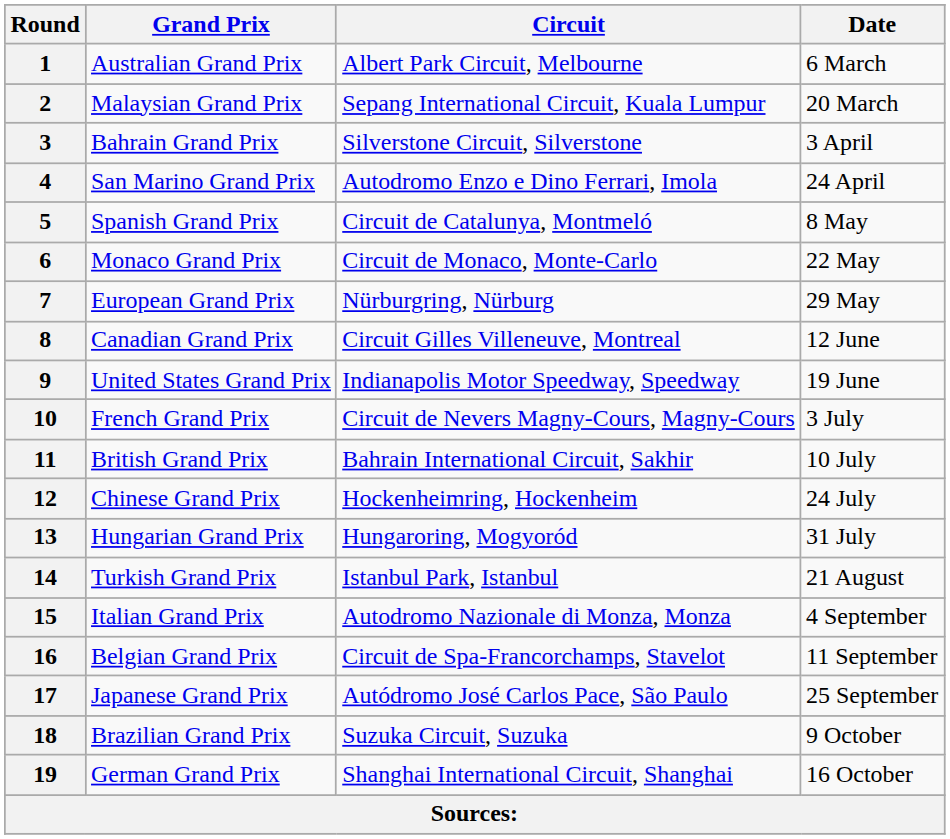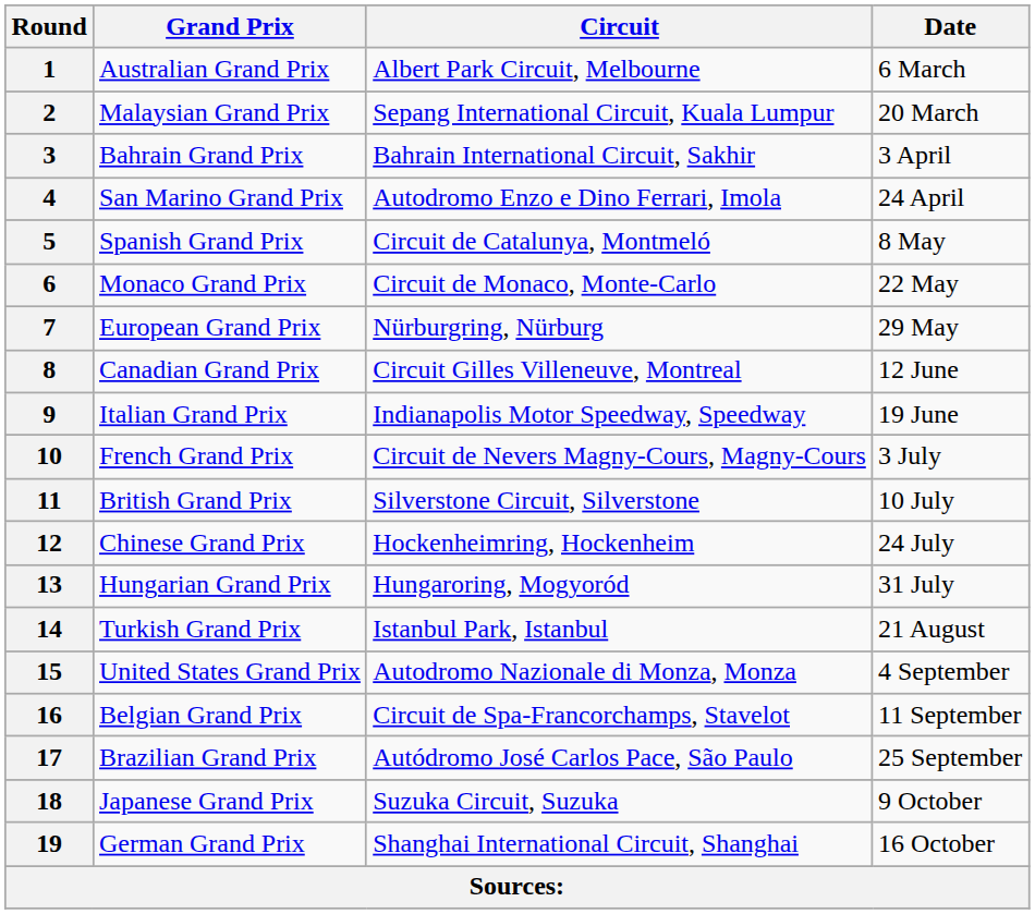 <table class="wikitable" style="font-size: 85%">
 <tr>
 <th rowspan>Round</th>
 <th rowspan><a href='#'>Grand Prix</a></th>
 <th rowspan><a href='#'>Circuit</a></th>
 <th rowspan>Date</th>
 </tr>
 <tr>
 <th>1</th>
 <td><a href='#'>Australian Grand Prix</a></td>
 <td> <a href='#'>Albert Park Circuit</a>, <a href='#'>Melbourne</a></td>
 <td>6 March</td>
 </tr>
 <tr>
 <th>2</th>
 <td><a href='#'>Malaysian Grand Prix</a></td>
 <td> <a href='#'>Sepang International Circuit</a>, <a href='#'>Kuala Lumpur</a></td>
 <td>20 March</td>
 </tr>
 <tr>
 <th>3</th>
 <td><a href='#'>Bahrain Grand Prix</a></td>
-<td> <a href='#'>Silverstone Circuit</a>, <a href='#'>Silverstone</a></td>
+<td> <a href='#'>Bahrain International Circuit</a>, <a href='#'>Sakhir</a></td>
 <td>3 April</td>
 </tr>
 <tr>
 <th>4</th>
 <td><a href='#'>San Marino Grand Prix</a></td>
 <td> <a href='#'>Autodromo Enzo e Dino Ferrari</a>, <a href='#'>Imola</a></td>
 <td>24 April</td>
 </tr>
 <tr>
 <th>5</th>
 <td><a href='#'>Spanish Grand Prix</a></td>
 <td> <a href='#'>Circuit de Catalunya</a>, <a href='#'>Montmeló</a></td>
 <td>8 May</td>
 </tr>
 <tr>
 <th>6</th>
 <td><a href='#'>Monaco Grand Prix</a></td>
 <td> <a href='#'>Circuit de Monaco</a>, <a href='#'>Monte-Carlo</a></td>
 <td>22 May</td>
 </tr>
 <tr>
 <th>7</th>
 <td><a href='#'>European Grand Prix</a></td>
 <td> <a href='#'>Nürburgring</a>, <a href='#'>Nürburg</a></td>
 <td>29 May</td>
 </tr>
 <tr>
 <th>8</th>
 <td><a href='#'>Canadian Grand Prix</a></td>
 <td> <a href='#'>Circuit Gilles Villeneuve</a>, <a href='#'>Montreal</a></td>
 <td>12 June</td>
 </tr>
 <tr>
 <th>9</th>
-<td><a href='#'>United States Grand Prix</a></td>
+<td><a href='#'>Italian Grand Prix</a></td>
 <td> <a href='#'>Indianapolis Motor Speedway</a>, <a href='#'>Speedway</a></td>
 <td>19 June</td>
 </tr>
 <tr>
 <th>10</th>
 <td><a href='#'>French Grand Prix</a></td>
 <td> <a href='#'>Circuit de Nevers Magny-Cours</a>, <a href='#'>Magny-Cours</a></td>
 <td>3 July</td>
 </tr>
 <tr>
 <th>11</th>
 <td><a href='#'>British Grand Prix</a></td>
-<td> <a href='#'>Bahrain International Circuit</a>, <a href='#'>Sakhir</a></td>
+<td> <a href='#'>Silverstone Circuit</a>, <a href='#'>Silverstone</a></td>
 <td>10 July</td>
 </tr>
 <tr>
 <th>12</th>
 <td><a href='#'>Chinese Grand Prix</a></td>
 <td> <a href='#'>Hockenheimring</a>, <a href='#'>Hockenheim</a></td>
 <td>24 July</td>
 </tr>
 <tr>
 <th>13</th>
 <td><a href='#'>Hungarian Grand Prix</a></td>
 <td> <a href='#'>Hungaroring</a>, <a href='#'>Mogyoród</a></td>
 <td>31 July</td>
 </tr>
 <tr>
 <th>14</th>
 <td><a href='#'>Turkish Grand Prix</a></td>
 <td> <a href='#'>Istanbul Park</a>, <a href='#'>Istanbul</a></td>
 <td>21 August</td>
 </tr>
 <tr>
 <th>15</th>
-<td><a href='#'>Italian Grand Prix</a></td>
+<td><a href='#'>United States Grand Prix</a></td>
 <td> <a href='#'>Autodromo Nazionale di Monza</a>, <a href='#'>Monza</a></td>
 <td>4 September</td>
 </tr>
 <tr>
 <th>16</th>
 <td><a href='#'>Belgian Grand Prix</a></td>
 <td> <a href='#'>Circuit de Spa-Francorchamps</a>, <a href='#'>Stavelot</a></td>
 <td>11 September</td>
 </tr>
 <tr>
 <th>17</th>
-<td><a href='#'>Japanese Grand Prix</a></td>
+<td><a href='#'>Brazilian Grand Prix</a></td>
 <td> <a href='#'>Autódromo José Carlos Pace</a>, <a href='#'>São Paulo</a></td>
 <td>25 September</td>
 </tr>
 <tr>
 <th>18</th>
-<td><a href='#'>Brazilian Grand Prix</a></td>
+<td><a href='#'>Japanese Grand Prix</a></td>
 <td> <a href='#'>Suzuka Circuit</a>, <a href='#'>Suzuka</a></td>
 <td>9 October</td>
 </tr>
 <tr>
 <th>19</th>
 <td><a href='#'>German Grand Prix</a></td>
 <td> <a href='#'>Shanghai International Circuit</a>, <a href='#'>Shanghai</a></td>
 <td>16 October</td>
 </tr>
 <tr>
 <th colspan="4">Sources:</th>
 </tr>
 </table>
